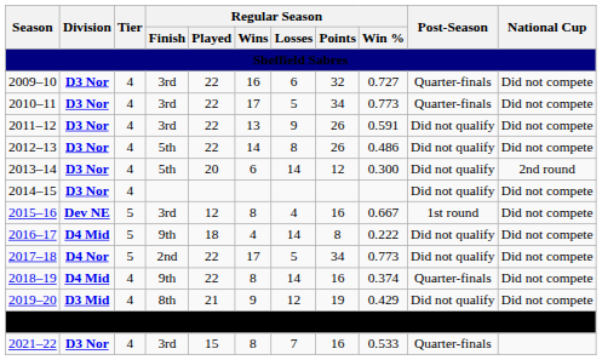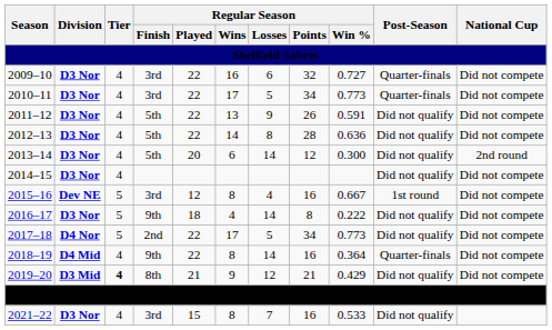 <table class="wikitable" style="font-size:100%;">
 <tr bgcolor="#efefef">
 <th rowspan="2">Season</th>
 <th rowspan="2">Division</th>
 <th rowspan="2">Tier</th>
 <th colspan="6">Regular Season</th>
 <th rowspan="2">Post-Season</th>
 <th rowspan="2">National Cup</th>
 </tr>
 <tr>
 <th>Finish</th>
 <th>Played</th>
 <th>Wins</th>
 <th>Losses</th>
 <th>Points</th>
 <th>Win %</th>
 </tr>
 <tr>
 <td colspan="13" align=center bgcolor="navy"><span><strong>Sheffield Sabres</strong></span></td>
 </tr>
 <tr>
 <td style="text-align:center;">2009–10</td>
 <td style="text-align:center;"><strong><a href='#'>D3 Nor</a></strong></td>
 <td style="text-align:center;">4</td>
 <td style="text-align:center;">3rd</td>
 <td style="text-align:center;">22</td>
 <td style="text-align:center;">16</td>
 <td style="text-align:center;">6</td>
 <td style="text-align:center;">32</td>
 <td style="text-align:center;">0.727</td>
 <td style="text-align:center;">Quarter-finals</td>
 <td style="text-align:center;">Did not compete</td>
 </tr>
 <tr>
 <td style="text-align:center;">2010–11</td>
 <td style="text-align:center;"><strong><a href='#'>D3 Nor</a></strong></td>
 <td style="text-align:center;">4</td>
 <td style="text-align:center;">3rd</td>
 <td style="text-align:center;">22</td>
 <td style="text-align:center;">17</td>
 <td style="text-align:center;">5</td>
 <td style="text-align:center;">34</td>
 <td style="text-align:center;">0.773</td>
 <td style="text-align:center;">Quarter-finals</td>
 <td style="text-align:center;">Did not compete</td>
 </tr>
 <tr>
 <td style="text-align:center;">2011–12</td>
 <td style="text-align:center;"><strong><a href='#'>D3 Nor</a></strong></td>
 <td style="text-align:center;">4</td>
-<td style="text-align:center;">3rd</td>
+<td style="text-align:center;">5th</td>
 <td style="text-align:center;">22</td>
 <td style="text-align:center;">13</td>
 <td style="text-align:center;">9</td>
 <td style="text-align:center;">26</td>
 <td style="text-align:center;">0.591</td>
 <td style="text-align:center;">Did not qualify</td>
 <td style="text-align:center;">Did not compete</td>
 </tr>
 <tr>
 <td style="text-align:center;">2012–13</td>
 <td style="text-align:center;"><strong><a href='#'>D3 Nor</a></strong></td>
 <td style="text-align:center;">4</td>
 <td style="text-align:center;">5th</td>
 <td style="text-align:center;">22</td>
 <td style="text-align:center;">14</td>
 <td style="text-align:center;">8</td>
-<td style="text-align:center;">26</td>
-<td style="text-align:center;">0.486</td>
+<td style="text-align:center;">28</td>
+<td style="text-align:center;">0.636</td>
 <td style="text-align:center;">Did not qualify</td>
 <td style="text-align:center;">Did not compete</td>
 </tr>
 <tr>
 <td style="text-align:center;">2013–14</td>
 <td style="text-align:center;"><strong><a href='#'>D3 Nor</a></strong></td>
 <td style="text-align:center;">4</td>
 <td style="text-align:center;">5th</td>
 <td style="text-align:center;">20</td>
 <td style="text-align:center;">6</td>
 <td style="text-align:center;">14</td>
 <td style="text-align:center;">12</td>
 <td style="text-align:center;">0.300</td>
 <td style="text-align:center;">Did not qualify</td>
 <td style="text-align:center;">2nd round</td>
 </tr>
 <tr>
 <td style="text-align:center;">2014–15</td>
 <td style="text-align:center;"><strong><a href='#'>D3 Nor</a></strong></td>
 <td style="text-align:center;">4</td>
 <td style="text-align:center;"></td>
 <td style="text-align:center;"></td>
 <td style="text-align:center;"></td>
 <td style="text-align:center;"></td>
 <td style="text-align:center;"></td>
 <td style="text-align:center;"></td>
 <td style="text-align:center;">Did not qualify</td>
 <td style="text-align:center;">Did not compete</td>
 </tr>
 <tr>
 <td style="text-align:center;"><a href='#'>2015–16</a></td>
 <td style="text-align:center;"><strong><a href='#'>Dev NE</a></strong></td>
 <td style="text-align:center;">5</td>
 <td style="text-align:center;">3rd</td>
 <td style="text-align:center;">12</td>
 <td style="text-align:center;">8</td>
 <td style="text-align:center;">4</td>
 <td style="text-align:center;">16</td>
 <td style="text-align:center;">0.667</td>
 <td style="text-align:center;">1st round</td>
 <td style="text-align:center;">Did not compete</td>
 </tr>
 <tr>
 <td style="text-align:center;"><a href='#'>2016–17</a></td>
-<td style="text-align:center;"><strong><a href='#'>D4 Mid</a></strong></td>
+<td style="text-align:center;"><strong><a href='#'>D3 Nor</a></strong></td>
 <td style="text-align:center;">5</td>
 <td style="text-align:center;">9th</td>
 <td style="text-align:center;">18</td>
 <td style="text-align:center;">4</td>
 <td style="text-align:center;">14</td>
 <td style="text-align:center;">8</td>
 <td style="text-align:center;">0.222</td>
 <td style="text-align:center;">Did not qualify</td>
 <td style="text-align:center;">Did not compete</td>
 </tr>
 <tr>
 <td style="text-align:center;"><a href='#'>2017–18</a></td>
 <td style="text-align:center;"><strong><a href='#'>D4 Nor</a></strong></td>
 <td style="text-align:center;">5</td>
 <td style="text-align:center;">2nd</td>
 <td style="text-align:center;">22</td>
 <td style="text-align:center;">17</td>
 <td style="text-align:center;">5</td>
 <td style="text-align:center;">34</td>
 <td style="text-align:center;">0.773</td>
 <td style="text-align:center;">Did not qualify</td>
 <td style="text-align:center;">Did not compete</td>
 </tr>
 <tr>
 <td style="text-align:center;"><a href='#'>2018–19</a></td>
 <td style="text-align:center;"><strong><a href='#'>D4 Mid</a></strong></td>
 <td style="text-align:center;">4</td>
 <td style="text-align:center;">9th</td>
 <td style="text-align:center;">22</td>
 <td style="text-align:center;">8</td>
 <td style="text-align:center;">14</td>
 <td style="text-align:center;">16</td>
-<td style="text-align:center;">0.374</td>
+<td style="text-align:center;">0.364</td>
 <td style="text-align:center;">Quarter-finals</td>
 <td style="text-align:center;">Did not compete</td>
 </tr>
 <tr>
 <td style="text-align:center;"><a href='#'>2019–20</a></td>
 <td style="text-align:center;"><strong><a href='#'>D3 Mid</a></strong></td>
-<td style="text-align:center;">4</td>
+<td style="text-align:center;"><strong>4</strong></td>
 <td style="text-align:center;">8th</td>
 <td style="text-align:center;">21</td>
 <td style="text-align:center;">9</td>
 <td style="text-align:center;">12</td>
-<td style="text-align:center;">19</td>
+<td style="text-align:center;">21</td>
 <td style="text-align:center;">0.429</td>
 <td style="text-align:center;">Did not qualify</td>
 <td style="text-align:center;">Did not compete</td>
 </tr>
 <tr>
 <td colspan="13" align=center bgcolor="black"><span><strong>Sheffield Elite</strong></span></td>
 </tr>
 <tr>
 <td style="text-align:center;"><a href='#'>2021–22</a></td>
 <td style="text-align:center;"><strong><a href='#'>D3 Nor</a></strong></td>
 <td style="text-align:center;">4</td>
 <td style="text-align:center;">3rd</td>
 <td style="text-align:center;">15</td>
 <td style="text-align:center;">8</td>
 <td style="text-align:center;">7</td>
 <td style="text-align:center;">16</td>
 <td style="text-align:center;">0.533</td>
-<td style="text-align:center;">Quarter-finals</td>
+<td style="text-align:center;">Did not qualify</td>
 <td style="text-align:center;"></td>
 </tr>
 </table>
